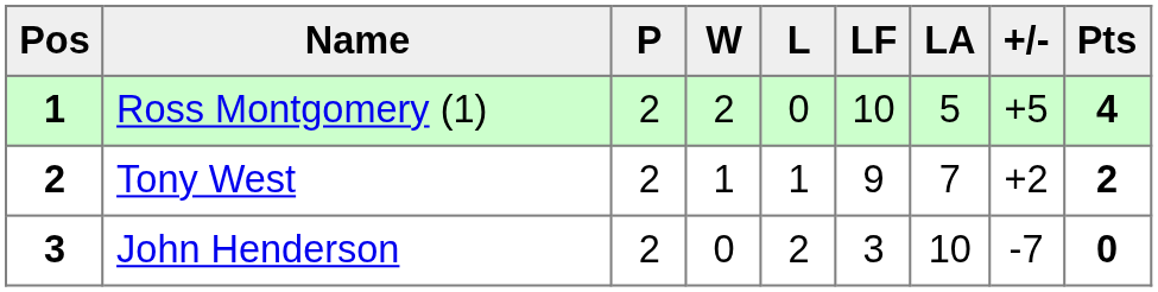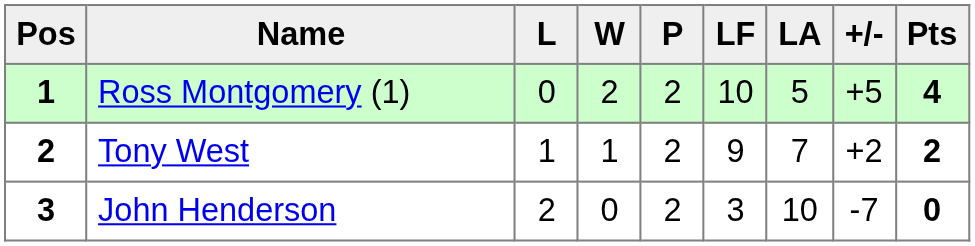 <table style=border-collapse:collapse border=1 cellspacing=0 cellpadding=5>
 <tr align=center bgcolor=#efefef>
 <th width=20>Pos</th>
 <th width=200>Name</th>
+<th width=20>L</th>
+<th width=20>W</th>
 <th width=20>P</th>
-<th width=20>W</th>
-<th width=20>L</th>
 <th width=20>LF</th>
 <th width=20>LA</th>
 <th width=20>+/-</th>
 <th width=20>Pts</th>
 </tr>
 <tr align=center style="background: #ccffcc;">
 <td><strong>1</strong></td>
 <td align="left"> <a href='#'>Ross Montgomery</a> (1)</td>
+<td>0</td>
 <td>2</td>
 <td>2</td>
-<td>0</td>
 <td>10</td>
 <td>5</td>
 <td>+5</td>
 <td><strong>4</strong></td>
 </tr>
 <tr align=center>
 <td><strong>2</strong></td>
 <td align="left"> <a href='#'>Tony West</a></td>
-<td>2</td>
 <td>1</td>
 <td>1</td>
+<td>2</td>
 <td>9</td>
 <td>7</td>
 <td>+2</td>
 <td><strong>2</strong></td>
 </tr>
 <tr align=center>
 <td><strong>3</strong></td>
 <td align="left"> <a href='#'>John Henderson</a></td>
 <td>2</td>
 <td>0</td>
 <td>2</td>
 <td>3</td>
 <td>10</td>
 <td>-7</td>
 <td><strong>0</strong></td>
 </tr>
 </table>
